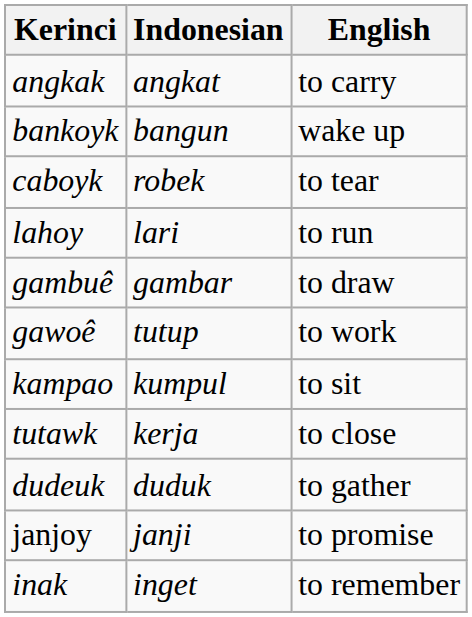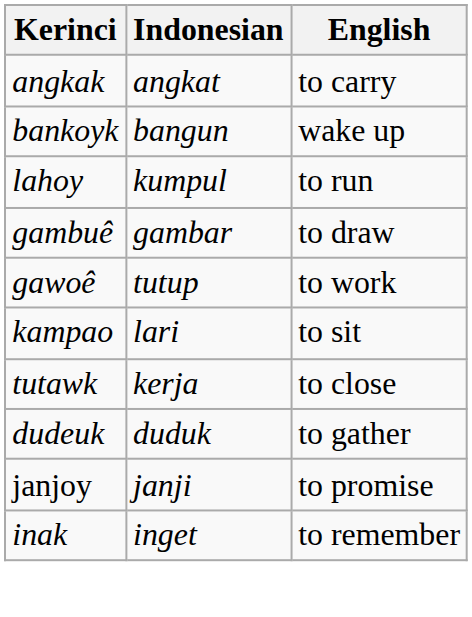 <table class="wikitable">
 <tr>
 <th>Kerinci</th>
 <th>Indonesian</th>
 <th>English</th>
 </tr>
 <tr>
 <td><em>angkak</em></td>
 <td><em>angkat</em></td>
 <td>to carry</td>
 </tr>
 <tr>
 <td><em>bankoyk</em></td>
 <td><em>bangun</em></td>
 <td>wake up</td>
 </tr>
 <tr>
-<td><em>caboyk</em></td>
-<td><em>robek</em></td>
-<td>to tear</td>
-</tr>
-<tr>
 <td><em>lahoy</em></td>
-<td><em>lari</em></td>
+<td><em>kumpul</em></td>
 <td>to run</td>
 </tr>
 <tr>
 <td><em>gambuê</em></td>
 <td><em>gambar</em></td>
 <td>to draw</td>
 </tr>
 <tr>
 <td><em>gawoê</em></td>
 <td><em>tutup</em></td>
 <td>to work</td>
 </tr>
 <tr>
 <td><em>kampao</em></td>
-<td><em>kumpul</em></td>
+<td><em>lari</em></td>
 <td>to sit</td>
 </tr>
 <tr>
 <td><em>tutawk</em></td>
 <td><em>kerja</em></td>
 <td>to close</td>
 </tr>
 <tr>
 <td><em>dudeuk</em></td>
 <td><em>duduk</em></td>
 <td>to gather</td>
 </tr>
 <tr>
 <td>janjoy</td>
 <td><em>janji</em></td>
 <td>to promise</td>
 </tr>
 <tr>
 <td><em>inak</em></td>
 <td><em>inget</em></td>
 <td>to remember</td>
 </tr>
 </table>
